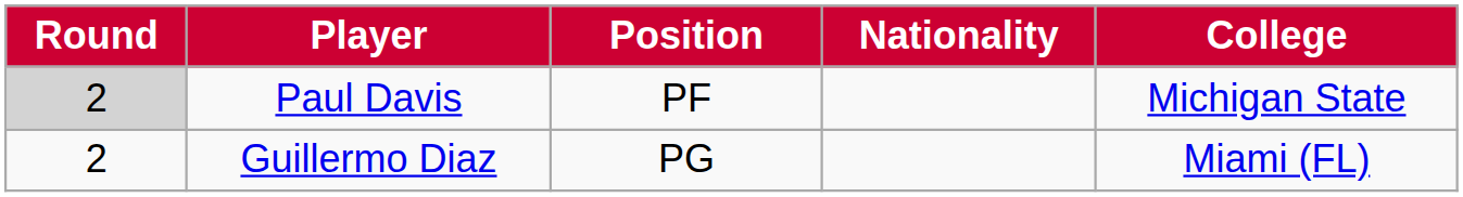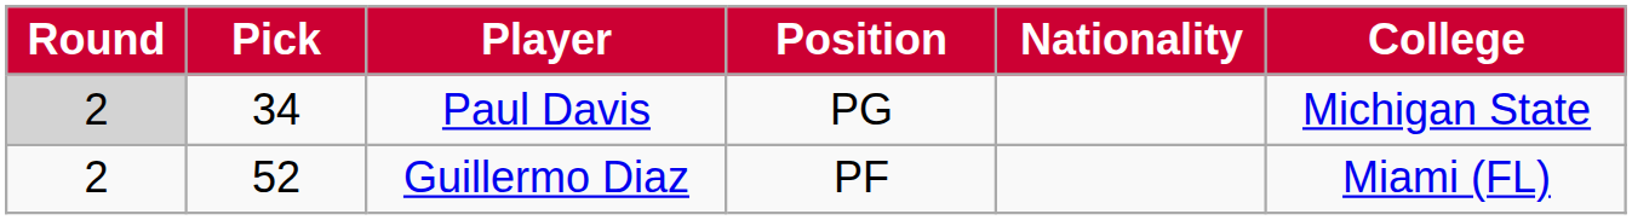 <table class="wikitable sortable sortable">
 <tr>
 <th style="background:#CC0033; color:#FFFFFF" width="10%">Round</th>
+<th style="background:#CC0033; color:#FFFFFF" width="10%">Pick</th>
 <th style="background:#CC0033; color:#FFFFFF" width="20%">Player</th>
 <th style="background:#CC0033; color:#FFFFFF" width="15%">Position</th>
 <th style="background:#CC0033; color:#FFFFFF" width="15%">Nationality</th>
 <th style="background:#CC0033; color:#FFFFFF" width="20%">College</th>
 </tr>
 <tr style="text-align: center">
 <td style="background: lightgrey;">2</td>
+<td>34</td>
 <td><a href='#'>Paul Davis</a></td>
-<td>PF</td>
+<td>PG</td>
 <td></td>
 <td><a href='#'>Michigan State</a></td>
 </tr>
 <tr style="text-align: center">
 <td>2</td>
+<td>52</td>
 <td><a href='#'>Guillermo Diaz</a></td>
-<td>PG</td>
+<td>PF</td>
 <td></td>
 <td><a href='#'>Miami (FL)</a></td>
 </tr>
 </table>
